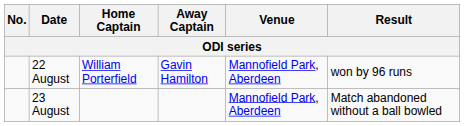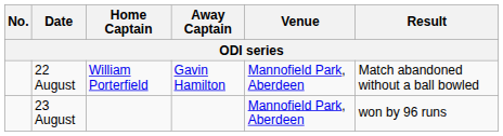 <table class="wikitable">
 <tr>
 <th>No.</th>
 <th>Date</th>
 <th>Home Captain</th>
 <th>Away Captain</th>
 <th>Venue</th>
 <th>Result</th>
 </tr>
 <tr>
 <th colspan="9">ODI series</th>
 </tr>
 <tr>
 <td></td>
 <td>22 August</td>
 <td><a href='#'>William Porterfield</a></td>
 <td><a href='#'>Gavin Hamilton</a></td>
 <td><a href='#'>Mannofield Park</a>, <a href='#'>Aberdeen</a></td>
-<td> won by 96 runs</td>
+<td>Match abandoned without a ball bowled</td>
 </tr>
 <tr>
 <td></td>
 <td>23 August</td>
 <td></td>
 <td></td>
 <td><a href='#'>Mannofield Park</a>, <a href='#'>Aberdeen</a></td>
-<td>Match abandoned without a ball bowled</td>
+<td> won by 96 runs</td>
 </tr>
 </table>
